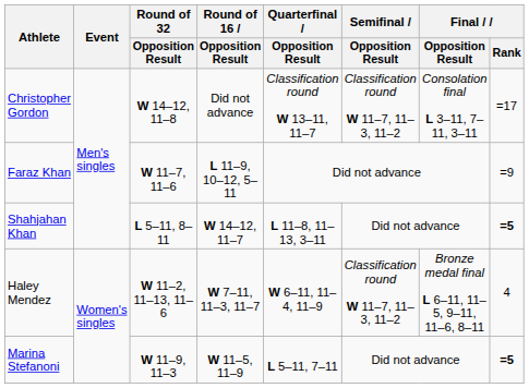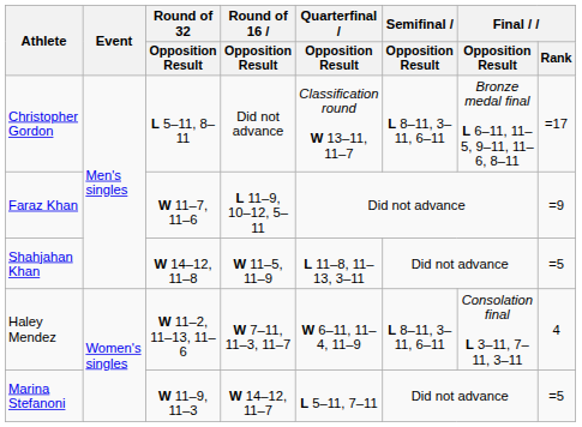 <table class=wikitable style=font-size:90%;text-align:center>
 <tr>
 <th rowspan=2>Athlete</th>
 <th rowspan=2>Event</th>
 <th>Round of 32</th>
 <th>Round of 16 / </th>
 <th>Quarterfinal / </th>
 <th>Semifinal / </th>
 <th colspan=2>Final /  / </th>
 </tr>
 <tr style=font-size:95%>
 <th>Opposition<br>Result</th>
 <th>Opposition<br>Result</th>
 <th>Opposition<br>Result</th>
 <th>Opposition<br>Result</th>
 <th>Opposition<br>Result</th>
 <th>Rank</th>
 </tr>
 <tr>
 <td align=left><a href='#'>Christopher Gordon</a></td>
 <td align=left rowspan=3><a href='#'>Men's singles</a></td>
-<td><br><strong>W</strong> 14–12, 11–8</td>
+<td><br><strong>L</strong> 5–11, 8–11</td>
 <td>Did not advance</td>
 <td><em>Classification round</em><br><br><strong>W</strong> 13–11, 11–7</td>
-<td><em>Classification round</em><br><br><strong>W</strong> 11–7, 11–3, 11–2</td>
-<td><em>Consolation final</em><br><br><strong>L</strong> 3–11, 7–11, 3–11</td>
+<td><br><strong>L</strong> 8–11, 3–11, 6–11</td>
+<td><em>Bronze medal final</em><br><br><strong>L</strong> 6–11, 11–5, 9–11, 11–6, 8–11</td>
 <td>=17</td>
 </tr>
 <tr>
 <td align=left><a href='#'>Faraz Khan</a></td>
 <td><br><strong>W</strong> 11–7, 11–6</td>
 <td><br><strong>L</strong> 11–9, 10–12, 5–11</td>
 <td colspan=3>Did not advance</td>
 <td>=9</td>
 </tr>
 <tr>
 <td align=left><a href='#'>Shahjahan Khan</a></td>
-<td><br><strong>L</strong> 5–11, 8–11</td>
-<td><br><strong>W</strong> 14–12, 11–7</td>
+<td><br><strong>W</strong> 14–12, 11–8</td>
+<td><br><strong>W</strong> 11–5, 11–9</td>
 <td><br><strong>L</strong> 11–8, 11–13, 3–11</td>
 <td colspan=2>Did not advance</td>
-<td><strong>=5</strong></td>
+<td>=5</td>
 </tr>
 <tr>
 <td align=left>Haley Mendez</td>
 <td align=left rowspan=2><a href='#'>Women's singles</a></td>
 <td><br><strong>W</strong> 11–2, 11–13, 11–6</td>
 <td><br><strong>W</strong> 7–11, 11–3, 11–7</td>
 <td><br><strong>W</strong> 6–11, 11–4, 11–9</td>
-<td><em>Classification round</em><br><br><strong>W</strong> 11–7, 11–3, 11–2</td>
-<td><em>Bronze medal final</em><br><br><strong>L</strong> 6–11, 11–5, 9–11, 11–6, 8–11</td>
+<td><br><strong>L</strong> 8–11, 3–11, 6–11</td>
+<td><em>Consolation final</em><br><br><strong>L</strong> 3–11, 7–11, 3–11</td>
 <td>4</td>
 </tr>
 <tr>
 <td align=left><a href='#'>Marina Stefanoni</a></td>
 <td><br><strong>W</strong> 11–9, 11–3</td>
-<td><br><strong>W</strong> 11–5, 11–9</td>
+<td><br><strong>W</strong> 14–12, 11–7</td>
 <td><br><strong>L</strong> 5–11, 7–11</td>
 <td colspan=2>Did not advance</td>
-<td><strong>=5</strong></td>
+<td>=5</td>
 </tr>
 </table>
